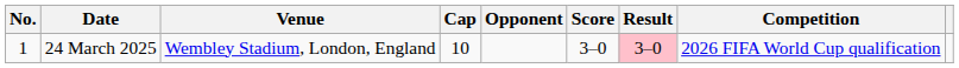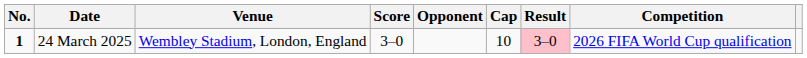 <table class="wikitable sortable">
 <tr>
 <th scope="col">No.</th>
 <th scope="col">Date</th>
 <th scope="col">Venue</th>
+<th scope="col">Score</th>
+<th scope="col">Opponent</th>
 <th scope="col">Cap</th>
-<th scope="col">Opponent</th>
-<th scope="col">Score</th>
 <th scope="col">Result</th>
 <th scope="col">Competition</th>
 <th scope="col" class="unsortable"></th>
 </tr>
 <tr>
-<td style="text-align: center;">1</td>
+<td style="text-align: center;"><strong>1</strong></td>
 <td>24 March 2025</td>
 <td><a href='#'>Wembley Stadium</a>, London, England</td>
+<td style="text-align: center;">3–0</td>
+<td></td>
 <td style="text-align: center;">10</td>
-<td></td>
-<td style="text-align: center;">3–0</td>
 <td style="background: pink; text-align: center;">3–0</td>
 <td><a href='#'>2026 FIFA World Cup qualification</a></td>
 <td style="text-align: center;"></td>
 </tr>
 </table>
